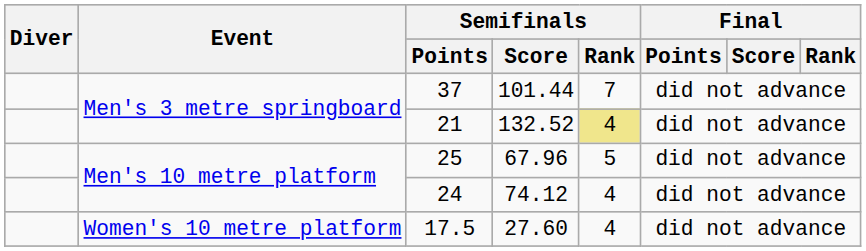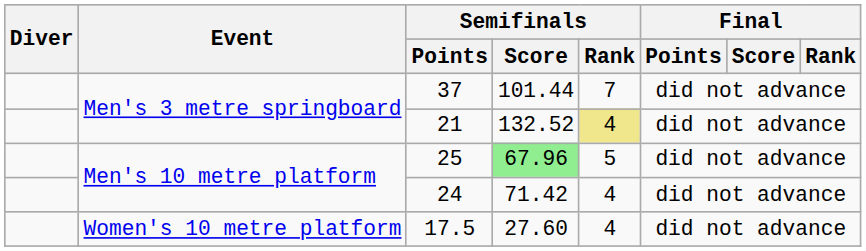 <table class="wikitable sortable" style="text-align:center">
 <tr>
 <th rowspan=2>Diver</th>
 <th rowspan=2>Event</th>
 <th colspan=3>Semifinals</th>
 <th colspan=3>Final</th>
 </tr>
 <tr>
 <th>Points</th>
 <th>Score</th>
 <th>Rank</th>
 <th>Points</th>
 <th>Score</th>
 <th>Rank</th>
 </tr>
 <tr>
 <td align=left></td>
 <td align=left rowspan=2><a href='#'>Men's 3 metre springboard</a></td>
 <td>37</td>
 <td>101.44</td>
 <td>7</td>
 <td colspan=3>did not advance</td>
 </tr>
 <tr>
 <td align=left></td>
 <td>21</td>
 <td>132.52</td>
 <td style="background: khaki;">4</td>
 <td colspan=3>did not advance</td>
 </tr>
 <tr>
 <td align=left></td>
 <td align=left rowspan=2><a href='#'>Men's 10 metre platform</a></td>
 <td>25</td>
-<td>67.96</td>
+<td style="background: lightgreen;">67.96</td>
 <td>5</td>
 <td colspan=3>did not advance</td>
 </tr>
 <tr>
 <td align=left></td>
 <td>24</td>
-<td>74.12</td>
+<td>71.42</td>
 <td>4</td>
 <td colspan=3>did not advance</td>
 </tr>
 <tr>
 <td align=left></td>
 <td align=left><a href='#'>Women's 10 metre platform</a></td>
 <td>17.5</td>
 <td>27.60</td>
 <td>4</td>
 <td colspan=3>did not advance</td>
 </tr>
 </table>
